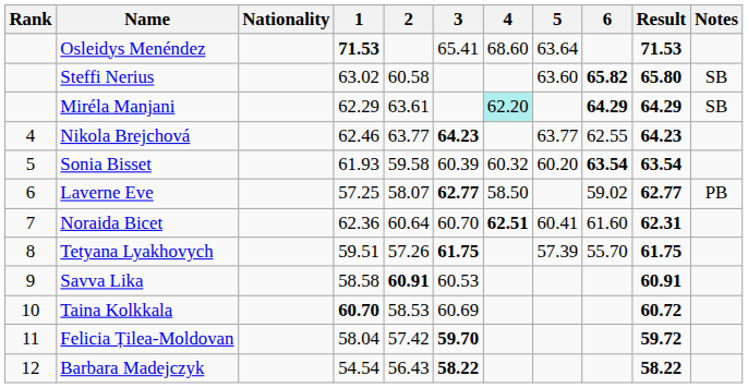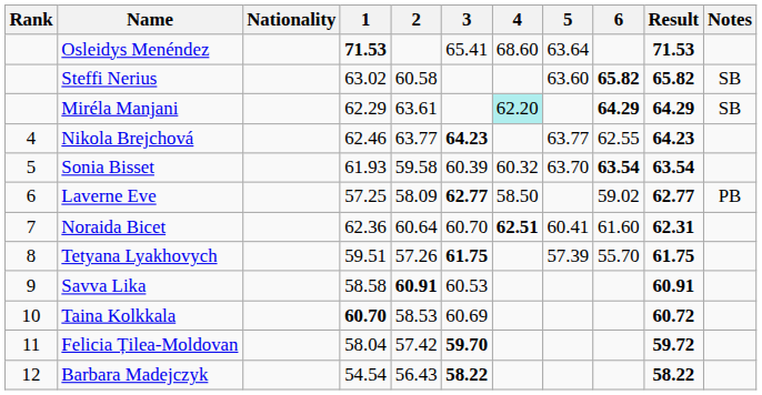 <table class="wikitable sortable" style="text-align:center">
 <tr>
 <th>Rank</th>
 <th>Name</th>
 <th>Nationality</th>
 <th>1</th>
 <th>2</th>
 <th>3</th>
 <th>4</th>
 <th>5</th>
 <th>6</th>
 <th>Result</th>
 <th>Notes</th>
 </tr>
 <tr>
 <td></td>
 <td align=left><a href='#'>Osleidys Menéndez</a></td>
 <td align=left></td>
 <td><strong>71.53 </strong></td>
 <td></td>
 <td>65.41</td>
 <td>68.60</td>
 <td>63.64</td>
 <td></td>
 <td><strong>71.53 </strong></td>
 <td></td>
 </tr>
 <tr>
 <td></td>
 <td align=left><a href='#'>Steffi Nerius</a></td>
 <td align=left></td>
 <td>63.02</td>
 <td>60.58</td>
 <td></td>
 <td></td>
 <td>63.60</td>
 <td><strong>65.82 </strong></td>
-<td><strong>65.80 </strong></td>
+<td><strong>65.82 </strong></td>
 <td>SB</td>
 </tr>
 <tr>
 <td></td>
 <td align=left><a href='#'>Miréla Manjani</a></td>
 <td align=left></td>
 <td>62.29</td>
 <td>63.61</td>
 <td></td>
 <td style="background: paleturquoise;">62.20</td>
 <td></td>
 <td><strong>64.29 </strong></td>
 <td><strong>64.29 </strong></td>
 <td>SB</td>
 </tr>
 <tr>
 <td>4</td>
 <td align=left><a href='#'>Nikola Brejchová</a></td>
 <td align=left></td>
 <td>62.46</td>
 <td>63.77</td>
 <td><strong>64.23 </strong></td>
 <td></td>
 <td>63.77</td>
 <td>62.55</td>
 <td><strong>64.23 </strong></td>
 <td></td>
 </tr>
 <tr>
 <td>5</td>
 <td align=left><a href='#'>Sonia Bisset</a></td>
 <td align=left></td>
 <td>61.93</td>
 <td>59.58</td>
 <td>60.39</td>
 <td>60.32</td>
-<td>60.20</td>
+<td>63.70</td>
 <td><strong>63.54 </strong></td>
 <td><strong>63.54 </strong></td>
 <td></td>
 </tr>
 <tr>
 <td>6</td>
 <td align=left><a href='#'>Laverne Eve</a></td>
 <td align=left></td>
 <td>57.25</td>
-<td>58.07</td>
+<td>58.09</td>
 <td><strong>62.77 </strong></td>
 <td>58.50</td>
 <td></td>
 <td>59.02</td>
 <td><strong>62.77 </strong></td>
 <td>PB</td>
 </tr>
 <tr>
 <td>7</td>
 <td align=left><a href='#'>Noraida Bicet</a></td>
 <td align=left></td>
 <td>62.36</td>
 <td>60.64</td>
 <td>60.70</td>
 <td><strong>62.51 </strong></td>
 <td>60.41</td>
 <td>61.60</td>
 <td><strong>62.31 </strong></td>
 <td></td>
 </tr>
 <tr>
 <td>8</td>
 <td align=left><a href='#'>Tetyana Lyakhovych</a></td>
 <td align=left></td>
 <td>59.51</td>
 <td>57.26</td>
 <td><strong>61.75 </strong></td>
 <td></td>
 <td>57.39</td>
 <td>55.70</td>
 <td><strong>61.75 </strong></td>
 <td></td>
 </tr>
 <tr>
 <td>9</td>
 <td align=left><a href='#'>Savva Lika</a></td>
 <td align=left></td>
 <td>58.58</td>
 <td><strong>60.91 </strong></td>
 <td>60.53</td>
 <td></td>
 <td></td>
 <td></td>
 <td><strong>60.91 </strong></td>
 <td></td>
 </tr>
 <tr>
 <td>10</td>
 <td align=left><a href='#'>Taina Kolkkala</a></td>
 <td align=left></td>
 <td><strong>60.70 </strong></td>
 <td>58.53</td>
 <td>60.69</td>
 <td></td>
 <td></td>
 <td></td>
 <td><strong>60.72 </strong></td>
 <td></td>
 </tr>
 <tr>
 <td>11</td>
 <td align=left><a href='#'>Felicia Țilea-Moldovan</a></td>
 <td align=left></td>
 <td>58.04</td>
 <td>57.42</td>
 <td><strong>59.70 </strong></td>
 <td></td>
 <td></td>
 <td></td>
 <td><strong>59.72 </strong></td>
 <td></td>
 </tr>
 <tr>
 <td>12</td>
 <td align=left><a href='#'>Barbara Madejczyk</a></td>
 <td align=left></td>
 <td>54.54</td>
 <td>56.43</td>
 <td><strong>58.22 </strong></td>
 <td></td>
 <td></td>
 <td></td>
 <td><strong>58.22 </strong></td>
 <td></td>
 </tr>
 </table>
